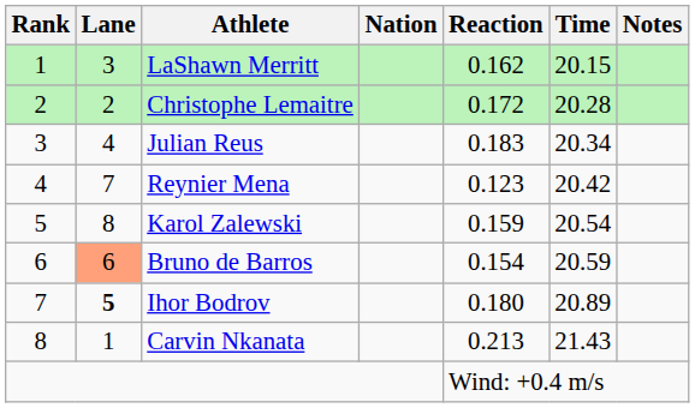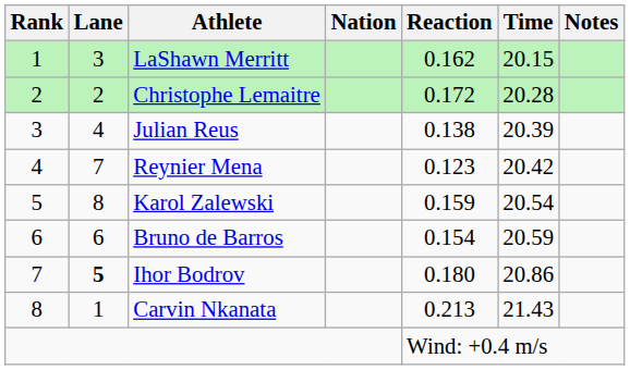 <table class="wikitable sortable" style="text-align:center">
 <tr>
 <th>Rank</th>
 <th>Lane</th>
 <th>Athlete</th>
 <th>Nation</th>
 <th>Reaction</th>
 <th>Time</th>
 <th>Notes</th>
 </tr>
 <tr style="background:#bbf3bb;">
 <td>1</td>
 <td>3</td>
 <td align=left><a href='#'>LaShawn Merritt</a></td>
 <td align=left></td>
 <td>0.162</td>
 <td>20.15</td>
 <td></td>
 </tr>
 <tr style="background:#bbf3bb;">
 <td>2</td>
 <td>2</td>
 <td align=left><a href='#'>Christophe Lemaitre</a></td>
 <td align=left></td>
 <td>0.172</td>
 <td>20.28</td>
 <td></td>
 </tr>
 <tr>
 <td>3</td>
 <td>4</td>
 <td align=left><a href='#'>Julian Reus</a></td>
 <td align=left></td>
-<td>0.183</td>
-<td>20.34</td>
+<td>0.138</td>
+<td>20.39</td>
 <td></td>
 </tr>
 <tr>
 <td>4</td>
 <td>7</td>
 <td align=left><a href='#'>Reynier Mena</a></td>
 <td align=left></td>
 <td>0.123</td>
 <td>20.42</td>
 <td></td>
 </tr>
 <tr>
 <td>5</td>
 <td>8</td>
 <td align=left><a href='#'>Karol Zalewski</a></td>
 <td align=left></td>
 <td>0.159</td>
 <td>20.54</td>
 <td></td>
 </tr>
 <tr>
 <td>6</td>
-<td style="background: lightsalmon;">6</td>
+<td>6</td>
 <td align=left><a href='#'>Bruno de Barros</a></td>
 <td align=left></td>
 <td>0.154</td>
 <td>20.59</td>
 <td></td>
 </tr>
 <tr>
 <td>7</td>
 <td><strong>5</strong></td>
 <td align=left><a href='#'>Ihor Bodrov</a></td>
 <td align=left></td>
 <td>0.180</td>
-<td>20.89</td>
+<td>20.86</td>
 <td></td>
 </tr>
 <tr>
 <td>8</td>
 <td>1</td>
 <td align=left><a href='#'>Carvin Nkanata</a></td>
 <td align=left></td>
 <td>0.213</td>
 <td>21.43</td>
 <td></td>
 </tr>
 <tr class="sortbottom">
 <td colspan=4></td>
 <td colspan="3" style="text-align:left;">Wind: +0.4 m/s</td>
 </tr>
 </table>
